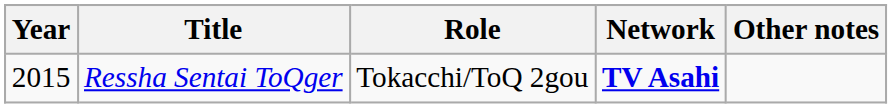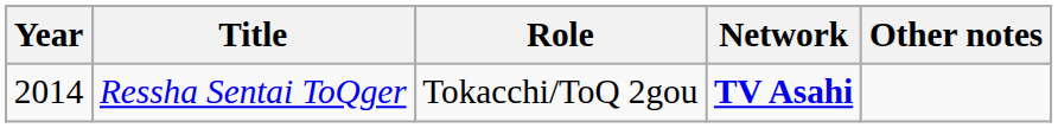 <table class="wikitable" style="font-size: 90%;">
 <tr>
 <th>Year</th>
 <th>Title</th>
 <th>Role</th>
 <th>Network</th>
 <th>Other notes</th>
 </tr>
 <tr>
-<td>2015</td>
+<td>2014</td>
 <td><em><a href='#'>Ressha Sentai ToQger</a></em></td>
 <td>Tokacchi/ToQ 2gou</td>
 <td><strong><a href='#'>TV Asahi</a></strong></td>
 <td></td>
 </tr>
 </table>
